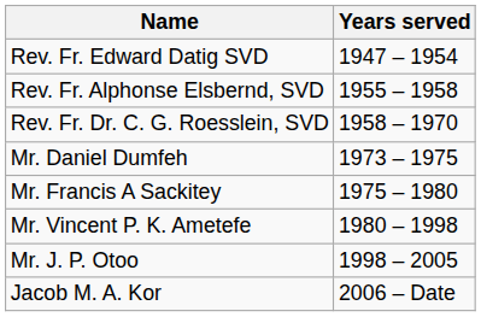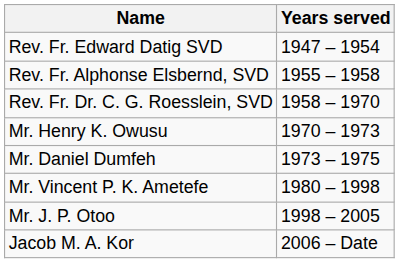 <table class="wikitable">
 <tr>
 <th>Name</th>
 <th>Years served</th>
 </tr>
 <tr>
 <td>Rev. Fr. Edward Datig SVD</td>
 <td>1947 – 1954</td>
 </tr>
 <tr>
 <td>Rev. Fr. Alphonse Elsbernd, SVD</td>
 <td>1955 – 1958</td>
 </tr>
 <tr>
 <td>Rev. Fr. Dr. C. G. Roesslein, SVD</td>
 <td>1958 – 1970</td>
 </tr>
 <tr>
+<td>Mr. Henry K. Owusu</td>
+<td>1970 – 1973</td>
+</tr>
+<tr>
 <td>Mr. Daniel Dumfeh</td>
 <td>1973 – 1975</td>
-</tr>
-<tr>
-<td>Mr. Francis A Sackitey</td>
-<td>1975 – 1980</td>
 </tr>
 <tr>
 <td>Mr. Vincent P. K. Ametefe</td>
 <td>1980 – 1998</td>
 </tr>
 <tr>
 <td>Mr. J. P. Otoo</td>
 <td>1998 – 2005</td>
 </tr>
 <tr>
 <td>Jacob M. A. Kor</td>
 <td>2006 – Date</td>
 </tr>
 </table>
